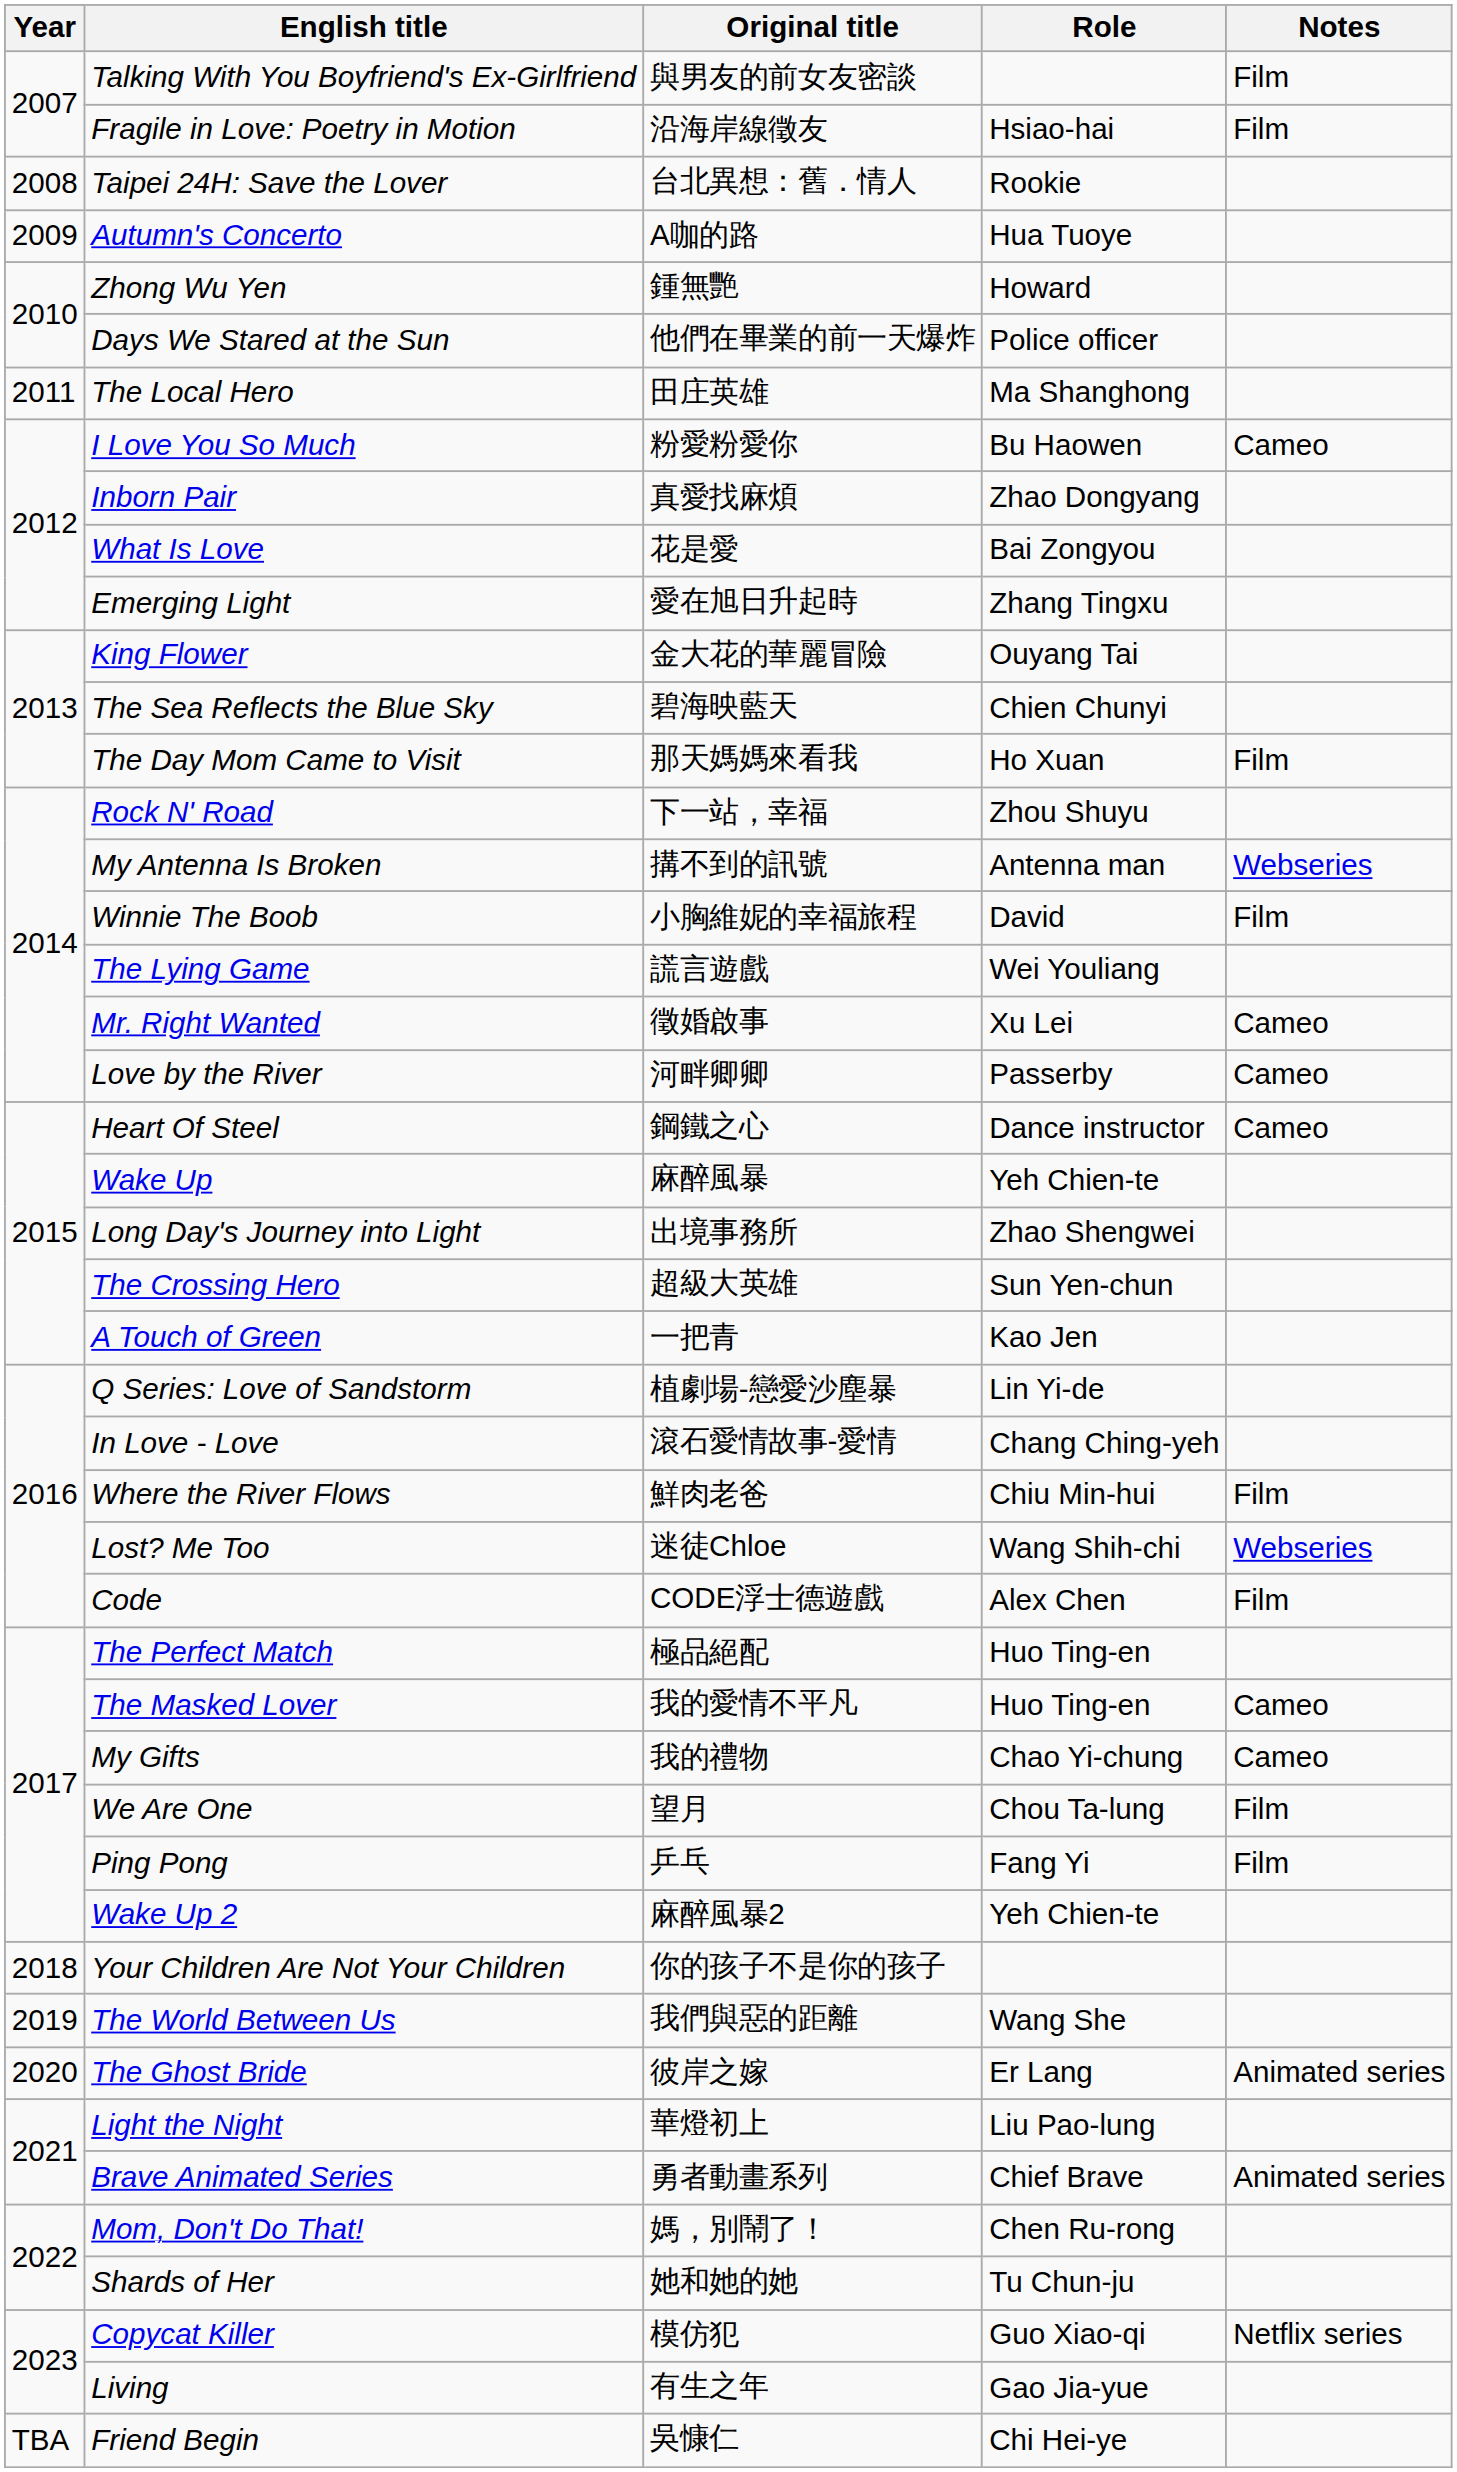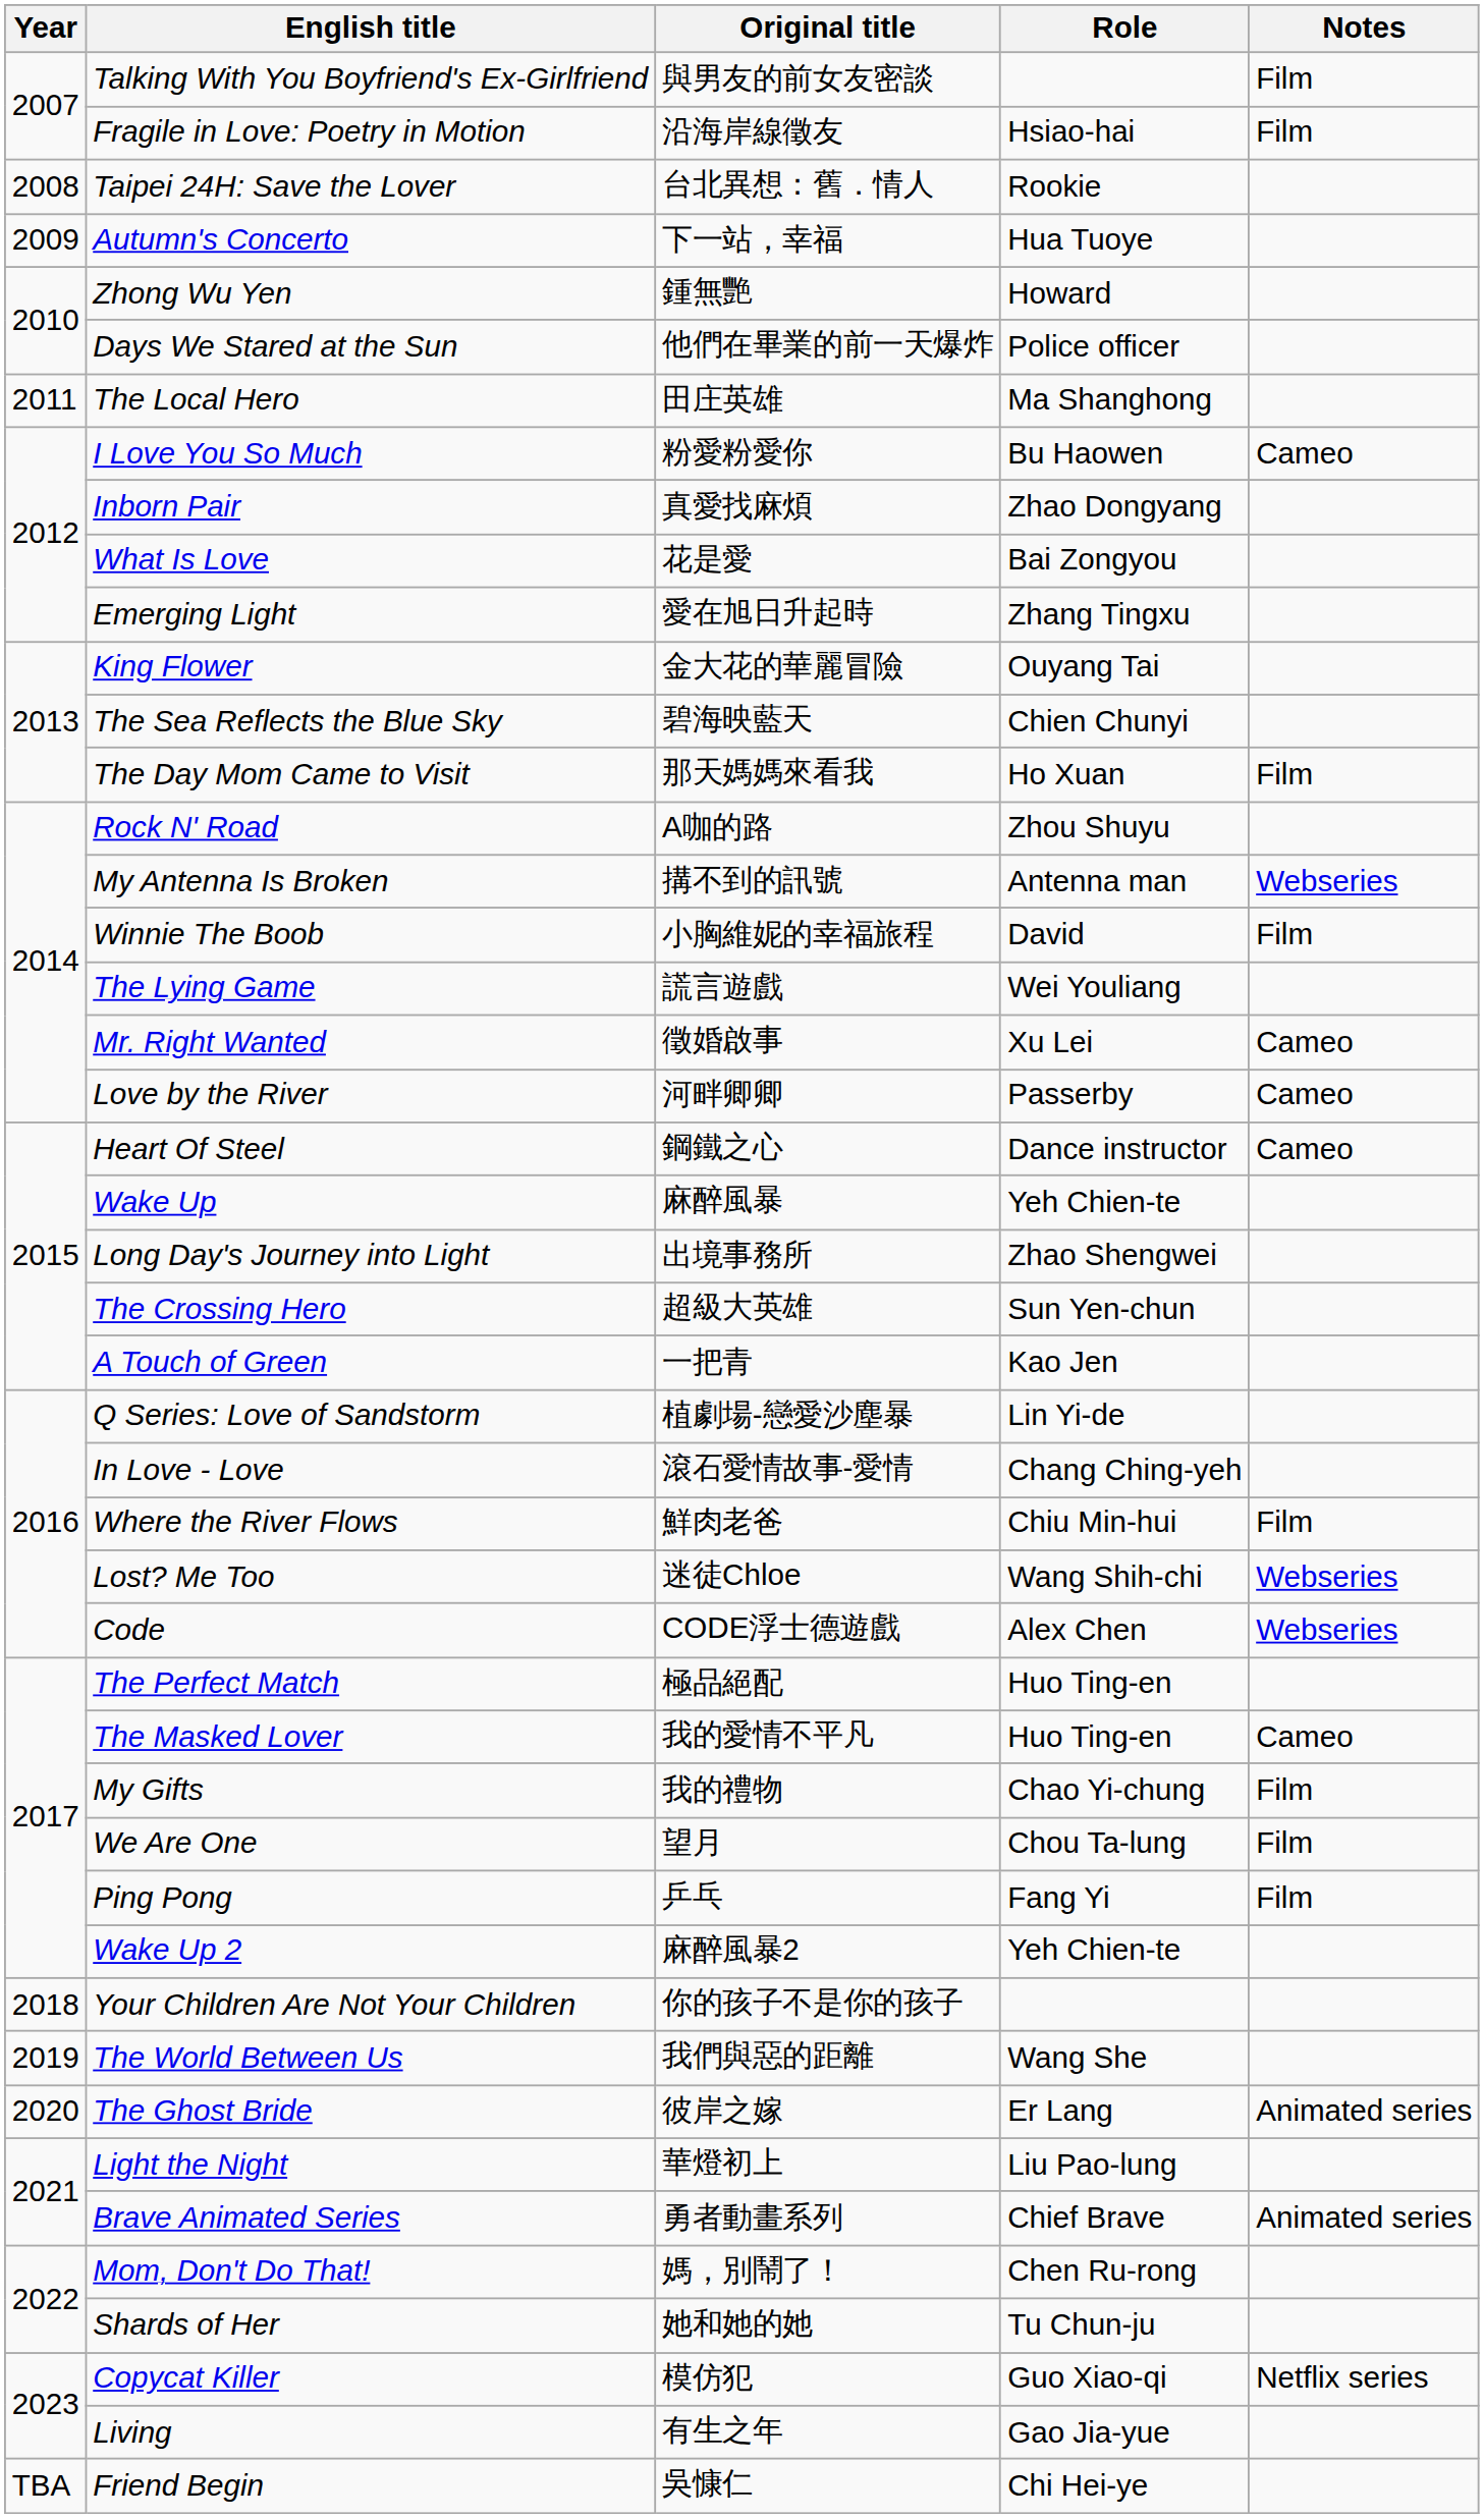 <table class="wikitable sortable">
 <tr>
 <th>Year</th>
 <th>English title</th>
 <th>Original title</th>
 <th>Role</th>
 <th class="unsortable">Notes</th>
 </tr>
 <tr>
 <td rowspan=2>2007</td>
 <td><em>Talking With You Boyfriend's Ex-Girlfriend</em></td>
 <td>與男友的前女友密談</td>
 <td></td>
 <td>Film</td>
 </tr>
 <tr>
 <td><em>Fragile in Love: Poetry in Motion</em></td>
 <td>沿海岸線徵友</td>
 <td>Hsiao-hai</td>
 <td>Film</td>
 </tr>
 <tr>
 <td>2008</td>
 <td><em>Taipei 24H: Save the Lover</em></td>
 <td>台北異想：舊．情人</td>
 <td>Rookie</td>
 <td></td>
 </tr>
 <tr>
 <td>2009</td>
 <td><em><a href='#'>Autumn's Concerto</a></em></td>
-<td>A咖的路</td>
+<td>下一站，幸福</td>
 <td>Hua Tuoye</td>
 <td></td>
 </tr>
 <tr>
 <td rowspan=2>2010</td>
 <td><em>Zhong Wu Yen</em></td>
 <td>鍾無艷</td>
 <td>Howard</td>
 <td></td>
 </tr>
 <tr>
 <td><em>Days We Stared at the Sun</em></td>
 <td>他們在畢業的前一天爆炸</td>
 <td>Police officer</td>
 <td></td>
 </tr>
 <tr>
 <td>2011</td>
 <td><em>The Local Hero</em></td>
 <td>田庄英雄</td>
 <td>Ma Shanghong</td>
 <td></td>
 </tr>
 <tr>
 <td rowspan=4>2012</td>
 <td><em><a href='#'>I Love You So Much</a></em></td>
 <td>粉愛粉愛你</td>
 <td>Bu Haowen</td>
 <td>Cameo</td>
 </tr>
 <tr>
 <td><em><a href='#'>Inborn Pair</a></em></td>
 <td>真愛找麻煩</td>
 <td>Zhao Dongyang</td>
 <td></td>
 </tr>
 <tr>
 <td><em><a href='#'>What Is Love</a></em></td>
 <td>花是愛</td>
 <td>Bai Zongyou</td>
 <td></td>
 </tr>
 <tr>
 <td><em>Emerging Light</em></td>
 <td>愛在旭日升起時</td>
 <td>Zhang Tingxu</td>
 <td></td>
 </tr>
 <tr>
 <td rowspan=3>2013</td>
 <td><em><a href='#'>King Flower</a></em></td>
 <td>金大花的華麗冒險</td>
 <td>Ouyang Tai</td>
 <td></td>
 </tr>
 <tr>
 <td><em>The Sea Reflects the Blue Sky</em></td>
 <td>碧海映藍天</td>
 <td>Chien Chunyi</td>
 <td></td>
 </tr>
 <tr>
 <td><em>The Day Mom Came to Visit</em></td>
 <td>那天媽媽來看我</td>
 <td>Ho Xuan</td>
 <td>Film</td>
 </tr>
 <tr>
 <td rowspan=6>2014</td>
 <td><em><a href='#'>Rock N' Road</a></em></td>
-<td>下一站，幸福</td>
+<td>A咖的路</td>
 <td>Zhou Shuyu</td>
 <td></td>
 </tr>
 <tr>
 <td><em>My Antenna Is Broken</em></td>
 <td>搆不到的訊號</td>
 <td>Antenna man</td>
 <td><a href='#'>Webseries</a></td>
 </tr>
 <tr>
 <td><em>Winnie The Boob</em></td>
 <td>小胸維妮的幸福旅程</td>
 <td>David</td>
 <td>Film</td>
 </tr>
 <tr>
 <td><em><a href='#'>The Lying Game</a></em></td>
 <td>謊言遊戲</td>
 <td>Wei Youliang</td>
 <td></td>
 </tr>
 <tr>
 <td><em><a href='#'>Mr. Right Wanted</a></em></td>
 <td>徵婚啟事</td>
 <td>Xu Lei</td>
 <td>Cameo</td>
 </tr>
 <tr>
 <td><em>Love by the River</em></td>
 <td>河畔卿卿</td>
 <td>Passerby</td>
 <td>Cameo</td>
 </tr>
 <tr>
 <td rowspan=5>2015</td>
 <td><em>Heart Of Steel</em></td>
 <td>鋼鐵之心</td>
 <td>Dance instructor</td>
 <td>Cameo</td>
 </tr>
 <tr>
 <td><em><a href='#'>Wake Up</a></em></td>
 <td>麻醉風暴</td>
 <td>Yeh Chien-te</td>
 <td></td>
 </tr>
 <tr>
 <td><em>Long Day's Journey into Light</em></td>
 <td>出境事務所</td>
 <td>Zhao Shengwei</td>
 <td></td>
 </tr>
 <tr>
 <td><em><a href='#'>The Crossing Hero</a></em></td>
 <td>超級大英雄</td>
 <td>Sun Yen-chun</td>
 <td></td>
 </tr>
 <tr>
 <td><em><a href='#'>A Touch of Green</a></em></td>
 <td>一把青</td>
 <td>Kao Jen</td>
 <td></td>
 </tr>
 <tr>
 <td rowspan=5>2016</td>
 <td><em>Q Series: Love of Sandstorm</em></td>
 <td>植劇場-戀愛沙塵暴</td>
 <td>Lin Yi-de</td>
 <td></td>
 </tr>
 <tr>
 <td><em>In Love - Love</em></td>
 <td>滾石愛情故事-愛情</td>
 <td>Chang Ching-yeh</td>
 <td></td>
 </tr>
 <tr>
 <td><em>Where the River Flows</em></td>
 <td>鮮肉老爸</td>
 <td>Chiu Min-hui</td>
 <td>Film</td>
 </tr>
 <tr>
 <td><em>Lost? Me Too</em></td>
 <td>迷徒Chloe</td>
 <td>Wang Shih-chi</td>
 <td><a href='#'>Webseries</a></td>
 </tr>
 <tr>
 <td><em>Code</em></td>
 <td>CODE浮士德遊戲</td>
 <td>Alex Chen</td>
-<td>Film</td>
+<td><a href='#'>Webseries</a></td>
 </tr>
 <tr>
 <td rowspan=6>2017</td>
 <td><em><a href='#'>The Perfect Match</a></em></td>
 <td>極品絕配</td>
 <td>Huo Ting-en</td>
 <td></td>
 </tr>
 <tr>
 <td><em><a href='#'>The Masked Lover</a></em></td>
 <td>我的愛情不平凡</td>
 <td>Huo Ting-en</td>
 <td>Cameo</td>
 </tr>
 <tr>
 <td><em>My Gifts</em></td>
 <td>我的禮物</td>
 <td>Chao Yi-chung</td>
-<td>Cameo</td>
+<td>Film</td>
 </tr>
 <tr>
 <td><em>We Are One</em></td>
 <td>望月</td>
 <td>Chou Ta-lung</td>
 <td>Film</td>
 </tr>
 <tr>
 <td><em>Ping Pong</em></td>
 <td>乒乓</td>
 <td>Fang Yi</td>
 <td>Film</td>
 </tr>
 <tr>
 <td><em><a href='#'>Wake Up 2</a></em></td>
 <td>麻醉風暴2</td>
 <td>Yeh Chien-te</td>
 <td></td>
 </tr>
 <tr>
 <td rowspan=1>2018<br></td>
 <td><em>Your Children Are Not Your Children</em></td>
 <td>你的孩子不是你的孩子</td>
 <td></td>
 <td></td>
 </tr>
 <tr>
 <td>2019</td>
 <td><em><a href='#'>The World Between Us</a></em></td>
 <td>我們與惡的距離</td>
 <td>Wang She</td>
 <td></td>
 </tr>
 <tr>
 <td>2020</td>
 <td><em><a href='#'>The Ghost Bride</a></em></td>
 <td>彼岸之嫁</td>
 <td>Er Lang</td>
 <td>Animated series</td>
 </tr>
 <tr>
 <td rowspan="2">2021</td>
 <td><em><a href='#'>Light the Night</a></em></td>
 <td>華燈初上</td>
 <td>Liu Pao-lung</td>
 <td></td>
 </tr>
 <tr>
 <td><em><a href='#'>Brave Animated Series</a></em></td>
 <td>勇者動畫系列</td>
 <td>Chief Brave</td>
 <td>Animated series</td>
 </tr>
 <tr>
 <td rowspan=2>2022</td>
 <td><em><a href='#'>Mom, Don't Do That!</a></em></td>
 <td>媽，別鬧了！</td>
 <td>Chen Ru-rong</td>
 <td></td>
 </tr>
 <tr>
 <td><em>Shards of Her</em></td>
 <td>她和她的她</td>
 <td>Tu Chun-ju</td>
 </tr>
 <tr>
 <td rowspan=2>2023</td>
 <td><em><a href='#'>Copycat Killer</a></em></td>
 <td>模仿犯</td>
 <td>Guo Xiao-qi</td>
 <td>Netflix series</td>
 </tr>
 <tr>
 <td><em>Living</em></td>
 <td>有生之年</td>
 <td>Gao Jia-yue</td>
 <td></td>
 </tr>
 <tr>
 <td>TBA</td>
 <td><em>Friend Begin</em></td>
 <td>吳慷仁</td>
 <td>Chi Hei-ye</td>
 <td></td>
 </tr>
 </table>
